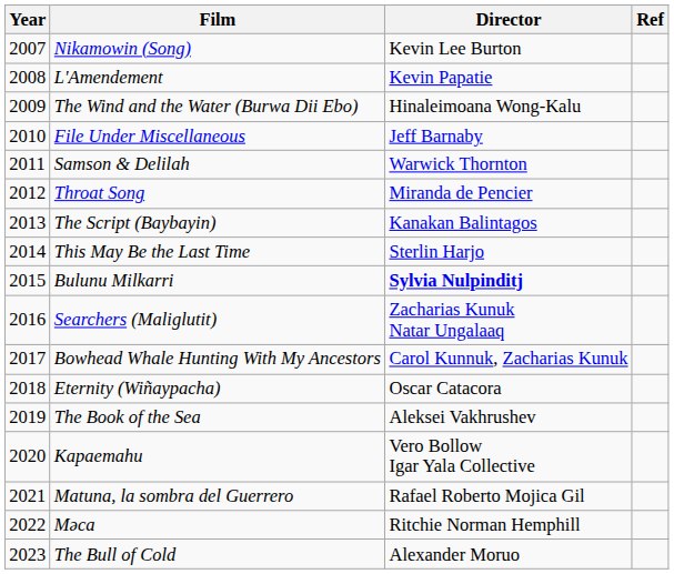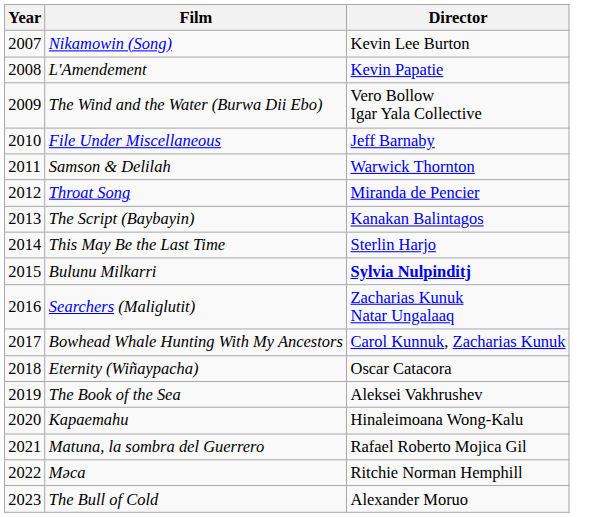 <table class="wikitable">
 <tr>
 <th>Year</th>
 <th>Film</th>
 <th>Director</th>
-<th>Ref</th>
 </tr>
 <tr>
 <td>2007</td>
 <td><em><a href='#'>Nikamowin (Song)</a></em></td>
 <td>Kevin Lee Burton</td>
-<td></td>
 </tr>
 <tr>
 <td>2008</td>
 <td><em>L'Amendement</em></td>
 <td><a href='#'>Kevin Papatie</a></td>
-<td></td>
 </tr>
 <tr>
 <td>2009</td>
 <td><em>The Wind and the Water (Burwa Dii Ebo)</em></td>
-<td>Hinaleimoana Wong-Kalu</td>
-<td></td>
+<td>Vero Bollow<br>Igar Yala Collective</td>
 </tr>
 <tr>
 <td>2010</td>
 <td><em><a href='#'>File Under Miscellaneous</a></em></td>
 <td><a href='#'>Jeff Barnaby</a></td>
-<td></td>
 </tr>
 <tr>
 <td>2011</td>
 <td><em>Samson & Delilah</em></td>
 <td><a href='#'>Warwick Thornton</a></td>
-<td></td>
 </tr>
 <tr>
 <td>2012</td>
 <td><em><a href='#'>Throat Song</a></em></td>
 <td><a href='#'>Miranda de Pencier</a></td>
-<td></td>
 </tr>
 <tr>
 <td>2013</td>
 <td><em>The Script (Baybayin)</em></td>
 <td><a href='#'>Kanakan Balintagos</a></td>
-<td></td>
 </tr>
 <tr>
 <td>2014</td>
 <td><em>This May Be the Last Time</em></td>
 <td><a href='#'>Sterlin Harjo</a></td>
-<td></td>
 </tr>
 <tr>
 <td>2015</td>
 <td><em>Bulunu Milkarri</em></td>
 <td><strong><a href='#'>Sylvia Nulpinditj</a></strong></td>
-<td></td>
 </tr>
 <tr>
 <td>2016</td>
 <td><em><a href='#'>Searchers</a> (Maliglutit)</em></td>
 <td><a href='#'>Zacharias Kunuk</a><br><a href='#'>Natar Ungalaaq</a></td>
-<td></td>
 </tr>
 <tr>
 <td>2017</td>
 <td><em>Bowhead Whale Hunting With My Ancestors</em></td>
 <td><a href='#'>Carol Kunnuk</a>, <a href='#'>Zacharias Kunuk</a></td>
-<td></td>
 </tr>
 <tr>
 <td>2018</td>
 <td><em>Eternity (Wiñaypacha)</em></td>
 <td>Oscar Catacora</td>
-<td></td>
 </tr>
 <tr>
 <td>2019</td>
 <td><em>The Book of the Sea</em></td>
 <td>Aleksei Vakhrushev</td>
-<td></td>
 </tr>
 <tr>
 <td>2020</td>
 <td><em>Kapaemahu</em></td>
-<td>Vero Bollow<br>Igar Yala Collective</td>
-<td></td>
+<td>Hinaleimoana Wong-Kalu</td>
 </tr>
 <tr>
 <td>2021</td>
 <td><em>Matuna, la sombra del Guerrero</em></td>
 <td>Rafael Roberto Mojica Gil</td>
-<td></td>
 </tr>
 <tr>
 <td>2022</td>
 <td><em>Məca</em></td>
 <td>Ritchie Norman Hemphill</td>
-<td></td>
 </tr>
 <tr>
 <td>2023</td>
 <td><em>The Bull of Cold</em></td>
 <td>Alexander Moruo</td>
-<td></td>
 </tr>
 </table>
